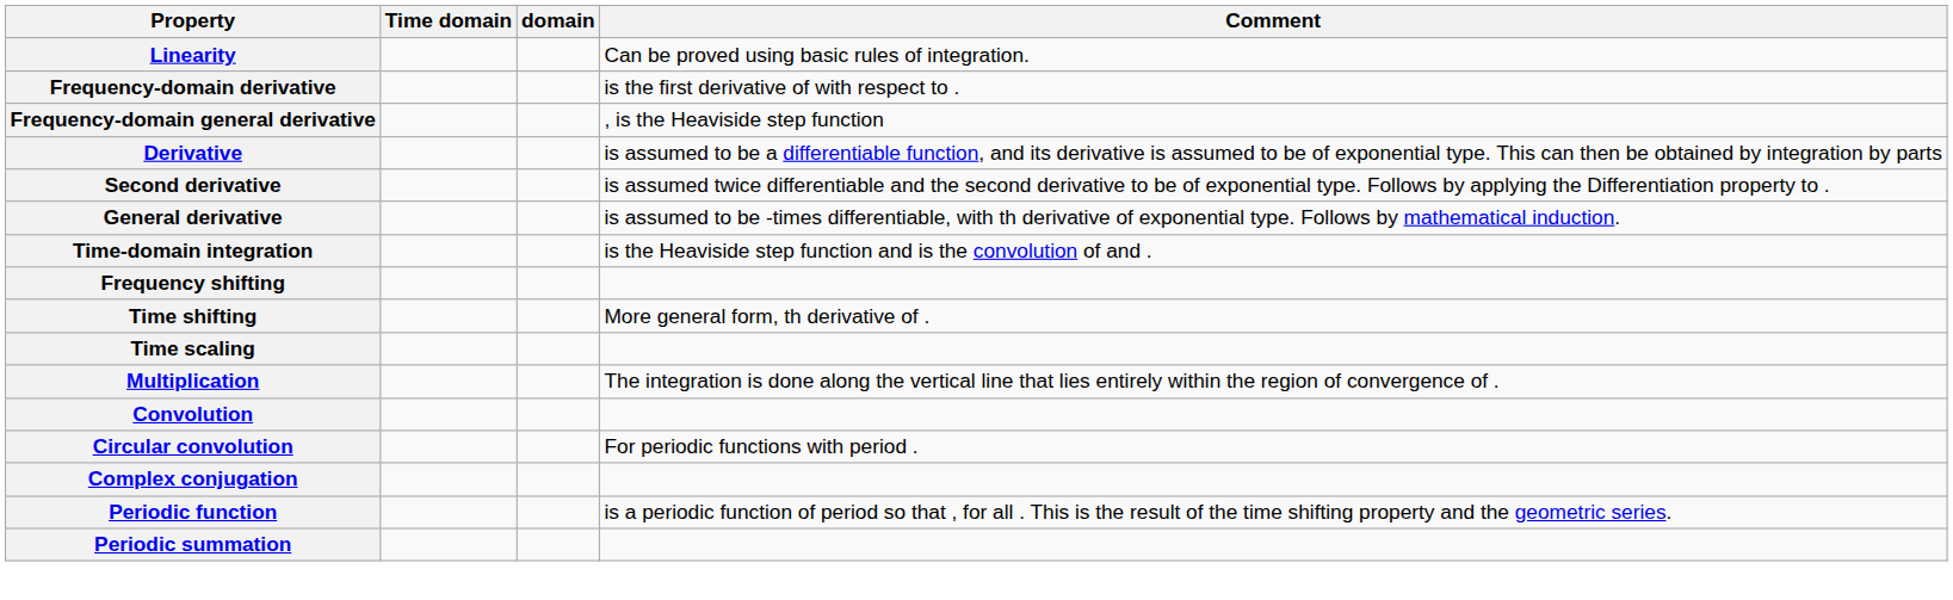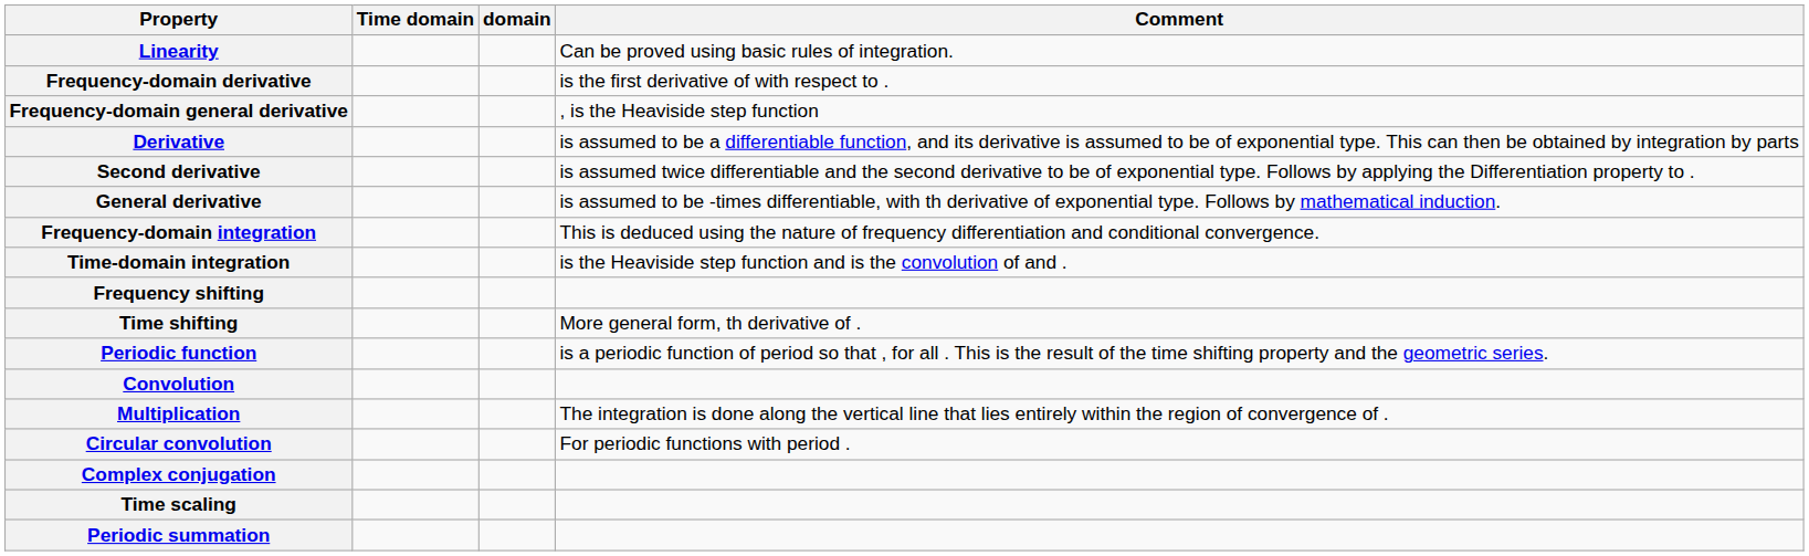 <table class="wikitable" id="291017_tableid">
 <tr>
 <th scope="col">Property</th>
 <th scope="col">Time domain</th>
 <th scope="col"> domain</th>
 <th scope="col">Comment</th>
 </tr>
 <tr>
 <th scope="row"><a href='#'>Linearity</a></th>
 <td></td>
 <td></td>
 <td>Can be proved using basic rules of integration.</td>
 </tr>
 <tr>
 <th scope="row">Frequency-domain derivative</th>
 <td></td>
 <td></td>
 <td> is the first derivative of  with respect to .</td>
 </tr>
 <tr>
 <th scope="row">Frequency-domain general derivative</th>
 <td></td>
 <td></td>
 <td>,  is the Heaviside step function</td>
 </tr>
 <tr>
 <th scope="row"><a href='#'>Derivative</a></th>
 <td></td>
 <td></td>
 <td> is assumed to be a <a href='#'>differentiable function</a>, and its derivative is assumed to be of exponential type.  This can then be obtained by integration by parts</td>
 </tr>
 <tr>
 <th scope="row">Second derivative</th>
 <td></td>
 <td></td>
 <td> is assumed twice differentiable and the second derivative to be of exponential type. Follows by applying the Differentiation property to .</td>
 </tr>
 <tr>
 <th scope="row">General derivative</th>
 <td></td>
 <td></td>
 <td> is assumed to be -times differentiable, with th derivative of exponential type.  Follows by <a href='#'>mathematical induction</a>.</td>
 </tr>
 <tr>
+<th scope="row">Frequency-domain <a href='#'>integration</a></th>
+<td></td>
+<td></td>
+<td>This is deduced using the nature of frequency differentiation and conditional convergence.</td>
+</tr>
+<tr>
 <th scope="row">Time-domain integration</th>
 <td></td>
 <td></td>
 <td> is the Heaviside step function and  is the <a href='#'>convolution</a> of  and .</td>
 </tr>
 <tr>
 <th scope="row">Frequency shifting</th>
 <td></td>
 <td></td>
 <td></td>
 </tr>
 <tr>
 <th scope="row">Time shifting</th>
 <td><br></td>
 <td><br></td>
 <td>More general form, th derivative of .</td>
 </tr>
 <tr>
-<th scope="row">Time scaling</th>
+<th scope="row"><a href='#'>Periodic function</a></th>
+<td></td>
+<td></td>
+<td> is a periodic function of period  so that , for all . This is the result of the time shifting property and the <a href='#'>geometric series</a>.</td>
+</tr>
+<tr>
+<th scope="row"><a href='#'>Convolution</a></th>
 <td></td>
 <td></td>
 <td></td>
 </tr>
 <tr>
 <th scope="row"><a href='#'>Multiplication</a></th>
 <td></td>
 <td></td>
 <td>The integration is done along the vertical line  that lies entirely within the region of convergence of .</td>
-</tr>
-<tr>
-<th scope="row"><a href='#'>Convolution</a></th>
-<td></td>
-<td></td>
-<td></td>
 </tr>
 <tr>
 <th scope="row"><a href='#'>Circular convolution</a></th>
 <td></td>
 <td></td>
 <td>For periodic functions with period .</td>
 </tr>
 <tr>
 <th scope="row"><a href='#'>Complex conjugation</a></th>
 <td></td>
 <td></td>
 <td></td>
 </tr>
 <tr>
-<th scope="row"><a href='#'>Periodic function</a></th>
+<th scope="row">Time scaling</th>
 <td></td>
 <td></td>
-<td> is a periodic function of period  so that , for all . This is the result of the time shifting property and the <a href='#'>geometric series</a>.</td>
+<td></td>
 </tr>
 <tr>
 <th scope="row"><a href='#'>Periodic summation</a></th>
 <td><br></td>
 <td><br></td>
 <td></td>
 </tr>
 </table>
